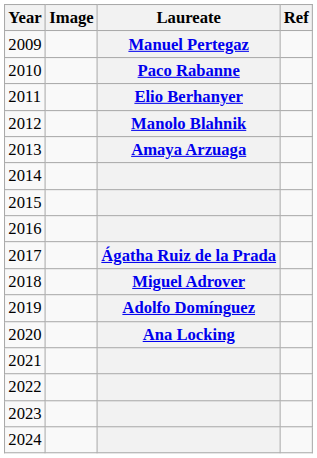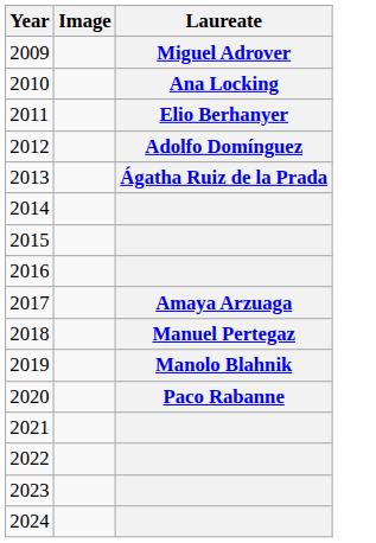 <table class="wikitable plainrowheaders sortable">
 <tr>
 <th scope=col>Year</th>
 <th scope=col class=unsortable>Image</th>
 <th scope=col>Laureate</th>
-<th scope=col class=unsortable>Ref</th>
 </tr>
 <tr>
 <td>2009</td>
 <td></td>
-<th scope=row data-sort-value="Pertegaz, Manuel"><a href='#'>Manuel Pertegaz</a></th>
-<td></td>
+<th scope=row data-sort-value="Adrover, Miguel"><a href='#'>Miguel Adrover</a></th>
 </tr>
 <tr>
 <td>2010</td>
 <td></td>
-<th scope=row data-sort-value="Rabanne, Paco"><a href='#'>Paco Rabanne</a></th>
-<td></td>
+<th scope=row data-sort-value="Locking, Ana"><a href='#'>Ana Locking</a></th>
 </tr>
 <tr>
 <td>2011</td>
 <td></td>
 <th scope=row data-sort-value="Berhanyer, Elio"><a href='#'>Elio Berhanyer</a></th>
-<td></td>
 </tr>
 <tr>
 <td>2012</td>
 <td></td>
-<th scope=row data-sort-value="Blahnik, Manolo"><a href='#'>Manolo Blahnik</a></th>
-<td></td>
+<th scope=row data-sort-value="Domínguez, Adolfo"><a href='#'>Adolfo Domínguez</a></th>
 </tr>
 <tr>
 <td>2013</td>
 <td></td>
-<th scope=row data-sort-value="Arzuaga, Amaya"><a href='#'>Amaya Arzuaga</a></th>
-<td></td>
+<th scope=row data-sort-value="Ruiz de la Prada, Ágatha"><a href='#'>Ágatha Ruiz de la Prada</a></th>
 </tr>
 <tr>
 <td>2014</td>
 <td></td>
 <th scope=row data-sort-value="Font, Josep"></th>
-<td></td>
 </tr>
 <tr>
 <td>2015</td>
 <td></td>
 <th scope=row data-sort-value="Sybilla"></th>
-<td></td>
 </tr>
 <tr>
 <td>2016</td>
 <td></td>
 <th scope=row data-sort-value="Delfín, David"></th>
-<td></td>
 </tr>
 <tr>
 <td>2017</td>
 <td></td>
-<th scope=row data-sort-value="Ruiz de la Prada, Ágatha"><a href='#'>Ágatha Ruiz de la Prada</a></th>
-<td></td>
+<th scope=row data-sort-value="Arzuaga, Amaya"><a href='#'>Amaya Arzuaga</a></th>
 </tr>
 <tr>
 <td>2018</td>
 <td></td>
-<th scope=row data-sort-value="Adrover, Miguel"><a href='#'>Miguel Adrover</a></th>
-<td></td>
+<th scope=row data-sort-value="Pertegaz, Manuel"><a href='#'>Manuel Pertegaz</a></th>
 </tr>
 <tr>
 <td>2019</td>
 <td></td>
-<th scope=row data-sort-value="Domínguez, Adolfo"><a href='#'>Adolfo Domínguez</a></th>
-<td></td>
+<th scope=row data-sort-value="Blahnik, Manolo"><a href='#'>Manolo Blahnik</a></th>
 </tr>
 <tr>
 <td>2020</td>
 <td></td>
-<th scope=row data-sort-value="Locking, Ana"><a href='#'>Ana Locking</a></th>
-<td></td>
+<th scope=row data-sort-value="Rabanne, Paco"><a href='#'>Paco Rabanne</a></th>
 </tr>
 <tr>
 <td>2021</td>
 <td></td>
 <th scope=row data-sort-value="Alvarado, Antonio"></th>
-<td></td>
 </tr>
 <tr>
 <td>2022</td>
 <td></td>
 <th scope=row data-sort-value="Schlesser, Ángel"></th>
-<td></td>
 </tr>
 <tr>
 <td>2023</td>
 <td></td>
 <th scope=row data-sort-value="Helbig, Teresa"></th>
-<td></td>
 </tr>
 <tr>
 <td>2024</td>
 <td></td>
 <th scope=row data-sort-value="Palomo Spain"></th>
-<td></td>
 </tr>
 </table>
